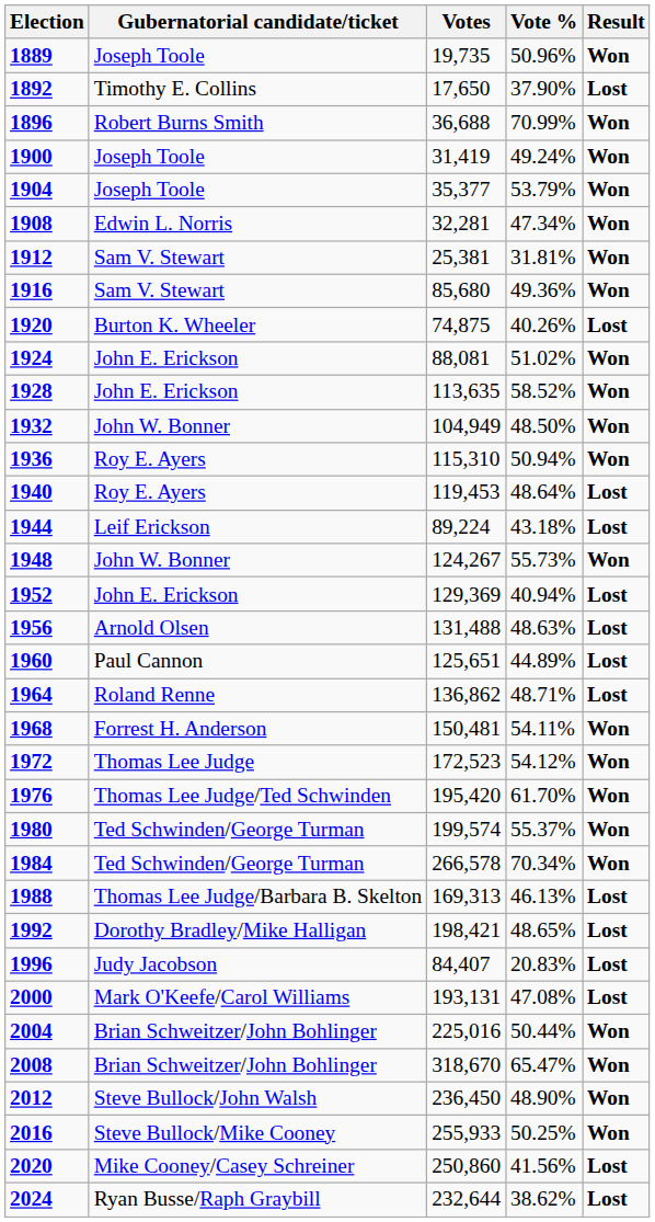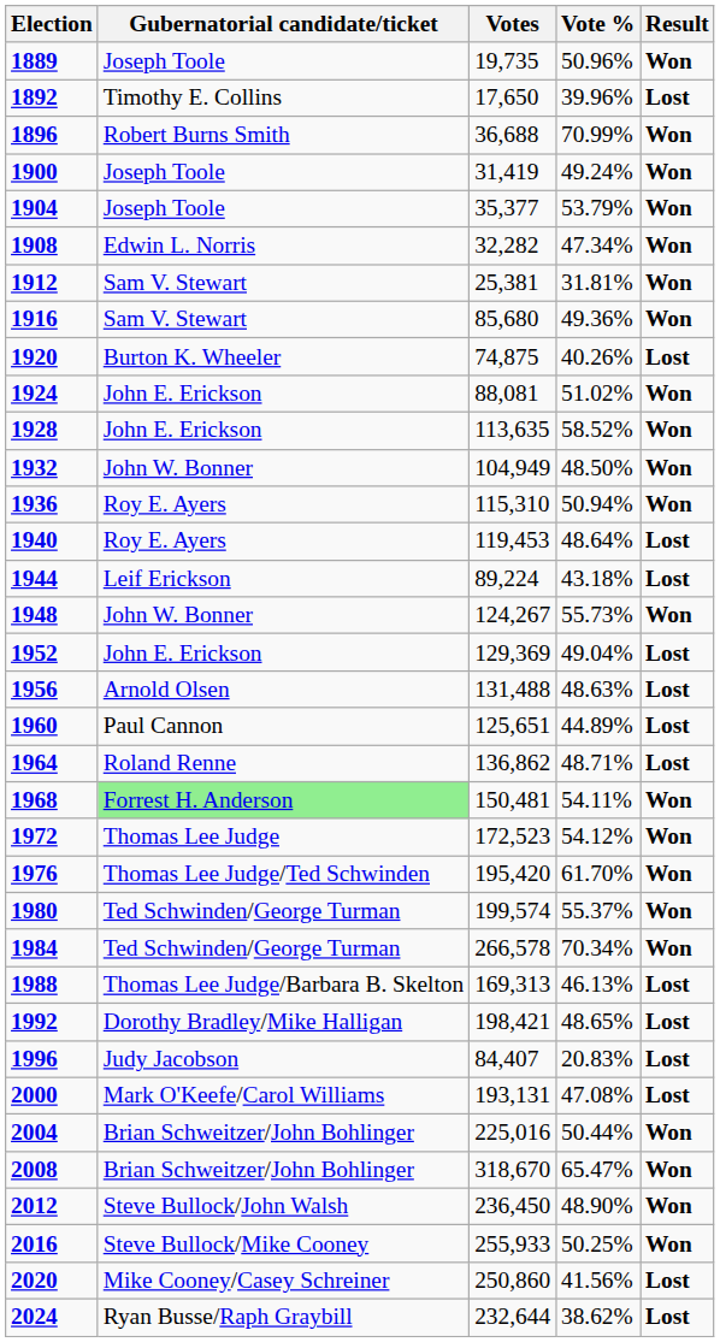 <table class="wikitable">
 <tr>
 <th>Election</th>
 <th>Gubernatorial candidate/ticket</th>
 <th>Votes</th>
 <th>Vote %</th>
 <th>Result</th>
 </tr>
 <tr>
 <td><strong><a href='#'>1889</a></strong></td>
 <td><a href='#'>Joseph Toole</a></td>
 <td>19,735</td>
 <td>50.96%</td>
 <td><strong>Won</strong> </td>
 </tr>
 <tr>
 <td><strong><a href='#'>1892</a></strong></td>
 <td>Timothy E. Collins</td>
 <td>17,650</td>
-<td>37.90%</td>
+<td>39.96%</td>
 <td><strong>Lost</strong> </td>
 </tr>
 <tr>
 <td><strong><a href='#'>1896</a></strong></td>
 <td><a href='#'>Robert Burns Smith</a></td>
 <td>36,688</td>
 <td>70.99%</td>
 <td><strong>Won</strong> </td>
 </tr>
 <tr>
 <td><strong><a href='#'>1900</a></strong></td>
 <td><a href='#'>Joseph Toole</a></td>
 <td>31,419</td>
 <td>49.24%</td>
 <td><strong>Won</strong> </td>
 </tr>
 <tr>
 <td><strong><a href='#'>1904</a></strong></td>
 <td><a href='#'>Joseph Toole</a></td>
 <td>35,377</td>
 <td>53.79%</td>
 <td><strong>Won</strong> </td>
 </tr>
 <tr>
 <td><strong><a href='#'>1908</a></strong></td>
 <td><a href='#'>Edwin L. Norris</a></td>
-<td>32,281</td>
+<td>32,282</td>
 <td>47.34%</td>
 <td><strong>Won</strong> </td>
 </tr>
 <tr>
 <td><strong><a href='#'>1912</a></strong></td>
 <td><a href='#'>Sam V. Stewart</a></td>
 <td>25,381</td>
 <td>31.81%</td>
 <td><strong>Won</strong> </td>
 </tr>
 <tr>
 <td><strong><a href='#'>1916</a></strong></td>
 <td><a href='#'>Sam V. Stewart</a></td>
 <td>85,680</td>
 <td>49.36%</td>
 <td><strong>Won</strong> </td>
 </tr>
 <tr>
 <td><strong><a href='#'>1920</a></strong></td>
 <td><a href='#'>Burton K. Wheeler</a></td>
 <td>74,875</td>
 <td>40.26%</td>
 <td><strong>Lost</strong> </td>
 </tr>
 <tr>
 <td><strong><a href='#'>1924</a></strong></td>
 <td><a href='#'>John E. Erickson</a></td>
 <td>88,081</td>
 <td>51.02%</td>
 <td><strong>Won</strong> </td>
 </tr>
 <tr>
 <td><strong><a href='#'>1928</a></strong></td>
 <td><a href='#'>John E. Erickson</a></td>
 <td>113,635</td>
 <td>58.52%</td>
 <td><strong>Won</strong> </td>
 </tr>
 <tr>
 <td><strong><a href='#'>1932</a></strong></td>
 <td><a href='#'>John W. Bonner</a></td>
 <td>104,949</td>
 <td>48.50%</td>
 <td><strong>Won</strong> </td>
 </tr>
 <tr>
 <td><strong><a href='#'>1936</a></strong></td>
 <td><a href='#'>Roy E. Ayers</a></td>
 <td>115,310</td>
 <td>50.94%</td>
 <td><strong>Won</strong> </td>
 </tr>
 <tr>
 <td><strong><a href='#'>1940</a></strong></td>
 <td><a href='#'>Roy E. Ayers</a></td>
 <td>119,453</td>
 <td>48.64%</td>
 <td><strong>Lost</strong> </td>
 </tr>
 <tr>
 <td><strong><a href='#'>1944</a></strong></td>
 <td><a href='#'>Leif Erickson</a></td>
 <td>89,224</td>
 <td>43.18%</td>
 <td><strong>Lost</strong> </td>
 </tr>
 <tr>
 <td><strong><a href='#'>1948</a></strong></td>
 <td><a href='#'>John W. Bonner</a></td>
 <td>124,267</td>
 <td>55.73%</td>
 <td><strong>Won</strong> </td>
 </tr>
 <tr>
 <td><strong><a href='#'>1952</a></strong></td>
 <td><a href='#'>John E. Erickson</a></td>
 <td>129,369</td>
-<td>40.94%</td>
+<td>49.04%</td>
 <td><strong>Lost</strong> </td>
 </tr>
 <tr>
 <td><strong><a href='#'>1956</a></strong></td>
 <td><a href='#'>Arnold Olsen</a></td>
 <td>131,488</td>
 <td>48.63%</td>
 <td><strong>Lost</strong> </td>
 </tr>
 <tr>
 <td><strong><a href='#'>1960</a></strong></td>
 <td>Paul Cannon</td>
 <td>125,651</td>
 <td>44.89%</td>
 <td><strong>Lost</strong> </td>
 </tr>
 <tr>
 <td><strong><a href='#'>1964</a></strong></td>
 <td><a href='#'>Roland Renne</a></td>
 <td>136,862</td>
 <td>48.71%</td>
 <td><strong>Lost</strong> </td>
 </tr>
 <tr>
 <td><strong><a href='#'>1968</a></strong></td>
-<td><a href='#'>Forrest H. Anderson</a></td>
+<td style="background: lightgreen;"><a href='#'>Forrest H. Anderson</a></td>
 <td>150,481</td>
 <td>54.11%</td>
 <td><strong>Won</strong> </td>
 </tr>
 <tr>
 <td><strong><a href='#'>1972</a></strong></td>
 <td><a href='#'>Thomas Lee Judge</a></td>
 <td>172,523</td>
 <td>54.12%</td>
 <td><strong>Won</strong> </td>
 </tr>
 <tr>
 <td><strong><a href='#'>1976</a></strong></td>
 <td><a href='#'>Thomas Lee Judge</a>/<a href='#'>Ted Schwinden</a></td>
 <td>195,420</td>
 <td>61.70%</td>
 <td><strong>Won</strong> </td>
 </tr>
 <tr>
 <td><strong><a href='#'>1980</a></strong></td>
 <td><a href='#'>Ted Schwinden</a>/<a href='#'>George Turman</a></td>
 <td>199,574</td>
 <td>55.37%</td>
 <td><strong>Won</strong> </td>
 </tr>
 <tr>
 <td><strong><a href='#'>1984</a></strong></td>
 <td><a href='#'>Ted Schwinden</a>/<a href='#'>George Turman</a></td>
 <td>266,578</td>
 <td>70.34%</td>
 <td><strong>Won</strong> </td>
 </tr>
 <tr>
 <td><strong><a href='#'>1988</a></strong></td>
 <td><a href='#'>Thomas Lee Judge</a>/Barbara B. Skelton</td>
 <td>169,313</td>
 <td>46.13%</td>
 <td><strong>Lost</strong> </td>
 </tr>
 <tr>
 <td><strong><a href='#'>1992</a></strong></td>
 <td><a href='#'>Dorothy Bradley</a>/<a href='#'>Mike Halligan</a></td>
 <td>198,421</td>
 <td>48.65%</td>
 <td><strong>Lost</strong> </td>
 </tr>
 <tr>
 <td><strong><a href='#'>1996</a></strong></td>
 <td><a href='#'>Judy Jacobson</a></td>
 <td>84,407</td>
 <td>20.83%</td>
 <td><strong>Lost</strong> </td>
 </tr>
 <tr>
 <td><strong><a href='#'>2000</a></strong></td>
 <td><a href='#'>Mark O'Keefe</a>/<a href='#'>Carol Williams</a></td>
 <td>193,131</td>
 <td>47.08%</td>
 <td><strong>Lost</strong> </td>
 </tr>
 <tr>
 <td><strong><a href='#'>2004</a></strong></td>
 <td><a href='#'>Brian Schweitzer</a>/<a href='#'>John Bohlinger</a></td>
 <td>225,016</td>
 <td>50.44%</td>
 <td><strong>Won</strong> </td>
 </tr>
 <tr>
 <td><strong><a href='#'>2008</a></strong></td>
 <td><a href='#'>Brian Schweitzer</a>/<a href='#'>John Bohlinger</a></td>
 <td>318,670</td>
 <td>65.47%</td>
 <td><strong>Won</strong> </td>
 </tr>
 <tr>
 <td><strong><a href='#'>2012</a></strong></td>
 <td><a href='#'>Steve Bullock</a>/<a href='#'>John Walsh</a></td>
 <td>236,450</td>
 <td>48.90%</td>
 <td><strong>Won</strong> </td>
 </tr>
 <tr>
 <td><strong><a href='#'>2016</a></strong></td>
 <td><a href='#'>Steve Bullock</a>/<a href='#'>Mike Cooney</a></td>
 <td>255,933</td>
 <td>50.25%</td>
 <td><strong>Won</strong> </td>
 </tr>
 <tr>
 <td><strong><a href='#'>2020</a></strong></td>
 <td><a href='#'>Mike Cooney</a>/<a href='#'>Casey Schreiner</a></td>
 <td>250,860</td>
 <td>41.56%</td>
 <td><strong>Lost</strong> </td>
 </tr>
 <tr>
 <td><strong><a href='#'>2024</a></strong></td>
 <td>Ryan Busse/<a href='#'>Raph Graybill</a></td>
 <td>232,644</td>
 <td>38.62%</td>
 <td><strong>Lost</strong> </td>
 </tr>
 </table>
